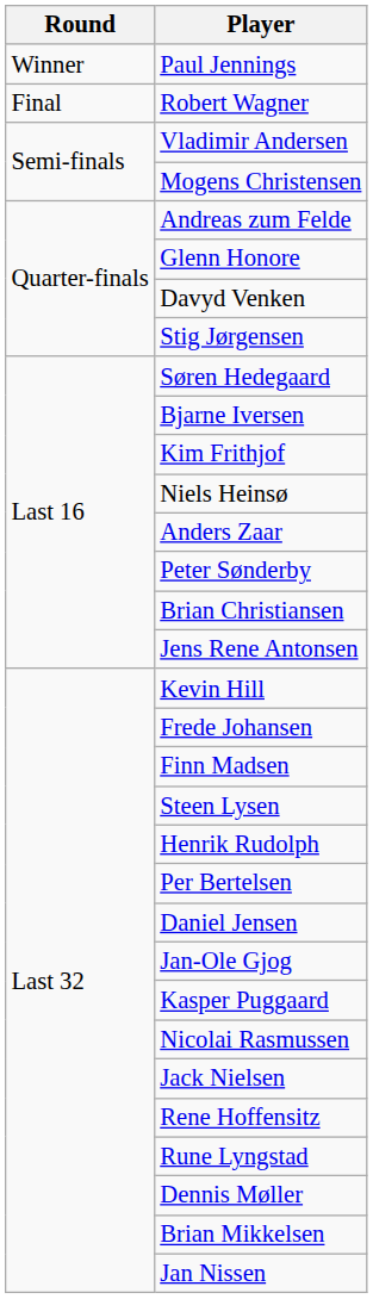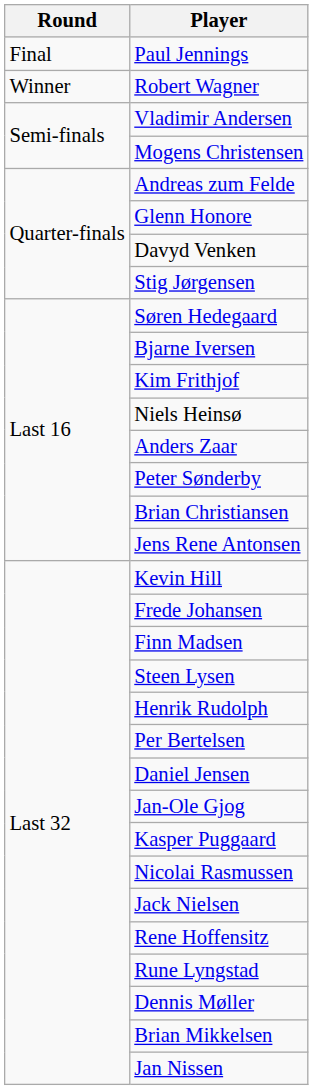 <table class="wikitable">
 <tr>
 <th>Round</th>
 <th>Player</th>
 </tr>
 <tr>
-<td rowspan="1">Winner</td>
+<td rowspan="1">Final</td>
 <td> <a href='#'>Paul Jennings</a></td>
 </tr>
 <tr>
-<td rowspan="1">Final</td>
+<td rowspan="1">Winner</td>
 <td> <a href='#'>Robert Wagner</a></td>
 </tr>
 <tr>
 <td rowspan="2">Semi-finals</td>
 <td> <a href='#'>Vladimir Andersen</a></td>
 </tr>
 <tr>
 <td> <a href='#'>Mogens Christensen</a></td>
 </tr>
 <tr>
 <td rowspan="4">Quarter-finals</td>
 <td> <a href='#'>Andreas zum Felde</a></td>
 </tr>
 <tr>
 <td> <a href='#'>Glenn Honore</a></td>
 </tr>
 <tr>
 <td> Davyd Venken</td>
 </tr>
 <tr>
 <td> <a href='#'>Stig Jørgensen</a></td>
 </tr>
 <tr>
 <td rowspan="8">Last 16</td>
 <td> <a href='#'>Søren Hedegaard</a></td>
 </tr>
 <tr>
 <td> <a href='#'>Bjarne Iversen</a></td>
 </tr>
 <tr>
 <td> <a href='#'>Kim Frithjof</a></td>
 </tr>
 <tr>
 <td> Niels Heinsø</td>
 </tr>
 <tr>
 <td> <a href='#'>Anders Zaar</a></td>
 </tr>
 <tr>
 <td> <a href='#'>Peter Sønderby</a></td>
 </tr>
 <tr>
 <td> <a href='#'>Brian Christiansen</a></td>
 </tr>
 <tr>
 <td> <a href='#'>Jens Rene Antonsen</a></td>
 </tr>
 <tr>
 <td rowspan="16">Last 32</td>
 <td> <a href='#'>Kevin Hill</a></td>
 </tr>
 <tr>
 <td> <a href='#'>Frede Johansen</a></td>
 </tr>
 <tr>
 <td> <a href='#'>Finn Madsen</a></td>
 </tr>
 <tr>
 <td> <a href='#'>Steen Lysen</a></td>
 </tr>
 <tr>
 <td> <a href='#'>Henrik Rudolph</a></td>
 </tr>
 <tr>
 <td> <a href='#'>Per Bertelsen</a></td>
 </tr>
 <tr>
 <td> <a href='#'>Daniel Jensen</a></td>
 </tr>
 <tr>
 <td> <a href='#'>Jan-Ole Gjog</a></td>
 </tr>
 <tr>
 <td> <a href='#'>Kasper Puggaard</a></td>
 </tr>
 <tr>
 <td> <a href='#'>Nicolai Rasmussen</a></td>
 </tr>
 <tr>
 <td> <a href='#'>Jack Nielsen</a></td>
 </tr>
 <tr>
 <td> <a href='#'>Rene Hoffensitz</a></td>
 </tr>
 <tr>
 <td> <a href='#'>Rune Lyngstad</a></td>
 </tr>
 <tr>
 <td> <a href='#'>Dennis Møller</a></td>
 </tr>
 <tr>
 <td> <a href='#'>Brian Mikkelsen</a></td>
 </tr>
 <tr>
 <td> <a href='#'>Jan Nissen</a></td>
 </tr>
 </table>
